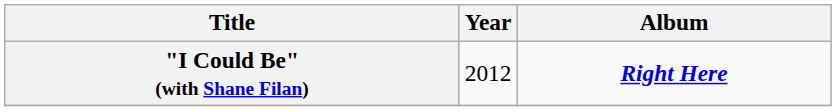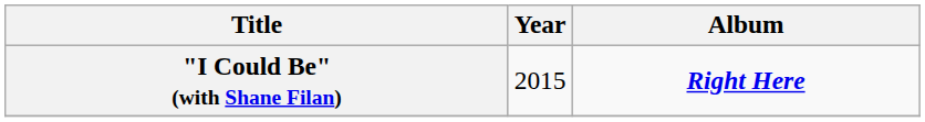 <table class="wikitable plainrowheaders" style="text-align:center;">
 <tr>
 <th scope="col" rowspan="1" style="width:19em;">Title</th>
 <th scope="col" rowspan="1" style="width:1em;">Year</th>
 <th scope="col" rowspan="1" style="width:13em;">Album</th>
 </tr>
 <tr>
 <th scope="row">"I Could Be" <br><small>(with <a href='#'>Shane Filan</a>)</small></th>
-<td>2012</td>
+<td>2015</td>
 <td><strong><em><a href='#'>Right Here</a></em></strong></td>
 </tr>
 <tr>
 </tr>
 </table>
